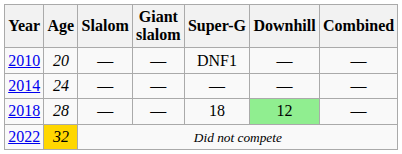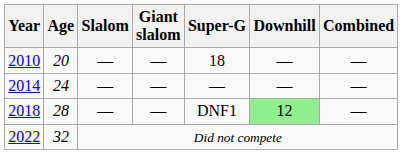 <table class=wikitable style="text-align:center">
 <tr>
 <th>Year</th>
 <th>Age</th>
 <th>Slalom</th>
 <th>Giant<br>slalom</th>
 <th>Super-G</th>
 <th>Downhill</th>
 <th>Combined</th>
 </tr>
 <tr>
 <td><a href='#'>2010</a></td>
 <td><em>20</em></td>
 <td>—</td>
 <td>—</td>
-<td>DNF1</td>
+<td>18</td>
 <td>—</td>
 <td>—</td>
 </tr>
 <tr>
 <td><a href='#'>2014</a></td>
 <td><em>24</em></td>
 <td>—</td>
 <td>—</td>
 <td>—</td>
 <td>—</td>
 <td>—</td>
 </tr>
 <tr>
 <td><a href='#'>2018</a></td>
 <td><em>28</em></td>
 <td>—</td>
 <td>—</td>
-<td>18</td>
+<td>DNF1</td>
 <td style="background: lightgreen;">12</td>
 <td>—</td>
 </tr>
 <tr>
 <td><a href='#'>2022</a></td>
-<td style="background: gold;"><em>32</em></td>
+<td><em>32</em></td>
 <td colspan=5><em><small>Did not compete</small></em></td>
 </tr>
 </table>
